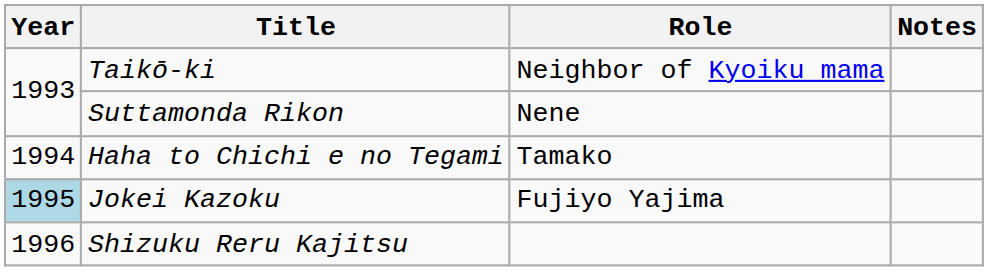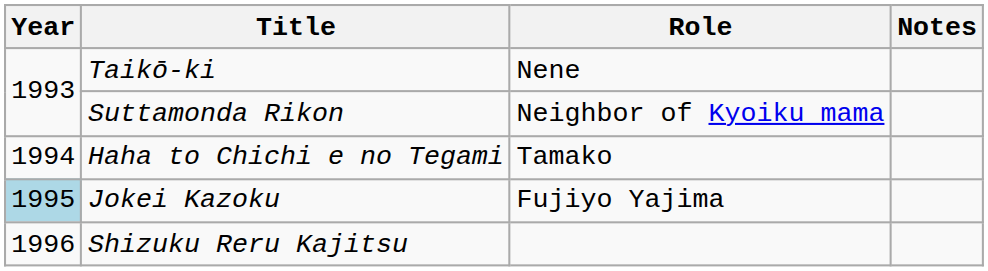 <table class="wikitable">
 <tr>
 <th>Year</th>
 <th>Title</th>
 <th>Role</th>
 <th>Notes</th>
 </tr>
 <tr>
 <td rowspan="2">1993</td>
 <td><em>Taikō-ki</em></td>
-<td>Neighbor of <a href='#'>Kyoiku mama</a></td>
+<td>Nene</td>
 <td></td>
 </tr>
 <tr>
 <td><em>Suttamonda Rikon</em></td>
-<td>Nene</td>
+<td>Neighbor of <a href='#'>Kyoiku mama</a></td>
 <td></td>
 </tr>
 <tr>
 <td>1994</td>
 <td><em>Haha to Chichi e no Tegami</em></td>
 <td>Tamako</td>
 <td></td>
 </tr>
 <tr>
 <td style="background: lightblue;">1995</td>
 <td><em>Jokei Kazoku</em></td>
 <td>Fujiyo Yajima</td>
 <td></td>
 </tr>
 <tr>
 <td>1996</td>
 <td><em>Shizuku Reru Kajitsu</em></td>
 <td></td>
 <td></td>
 </tr>
 </table>
